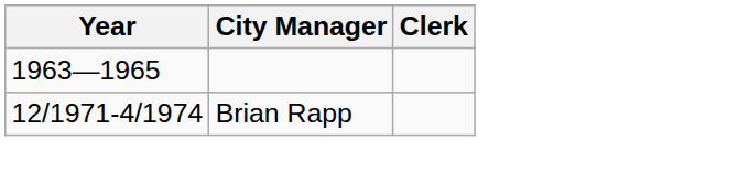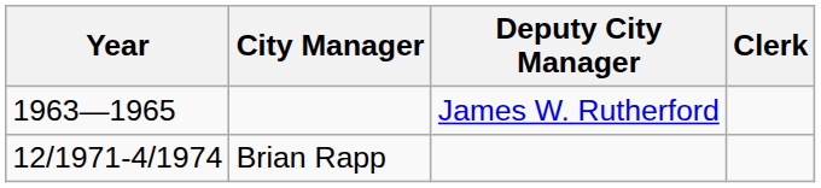 <table class="wikitable" border="1">
 <tr>
 <th>Year</th>
 <th>City Manager</th>
+<th>Deputy City<br>Manager</th>
 <th>Clerk</th>
 </tr>
 <tr>
 <td>1963—1965</td>
 <td></td>
+<td><a href='#'>James W. Rutherford</a></td>
 <td></td>
 </tr>
 <tr>
 <td>12/1971-4/1974</td>
 <td>Brian Rapp</td>
 <td></td>
+<td></td>
 </tr>
 </table>
